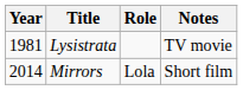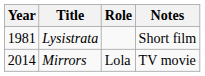 <table class="wikitable">
 <tr>
 <th>Year</th>
 <th>Title</th>
 <th>Role</th>
 <th>Notes</th>
 </tr>
 <tr>
 <td>1981</td>
 <td><em>Lysistrata</em></td>
 <td></td>
-<td>TV movie</td>
+<td>Short film</td>
 </tr>
 <tr>
 <td>2014</td>
 <td><em>Mirrors</em></td>
 <td>Lola</td>
-<td>Short film</td>
+<td>TV movie</td>
 </tr>
 </table>
